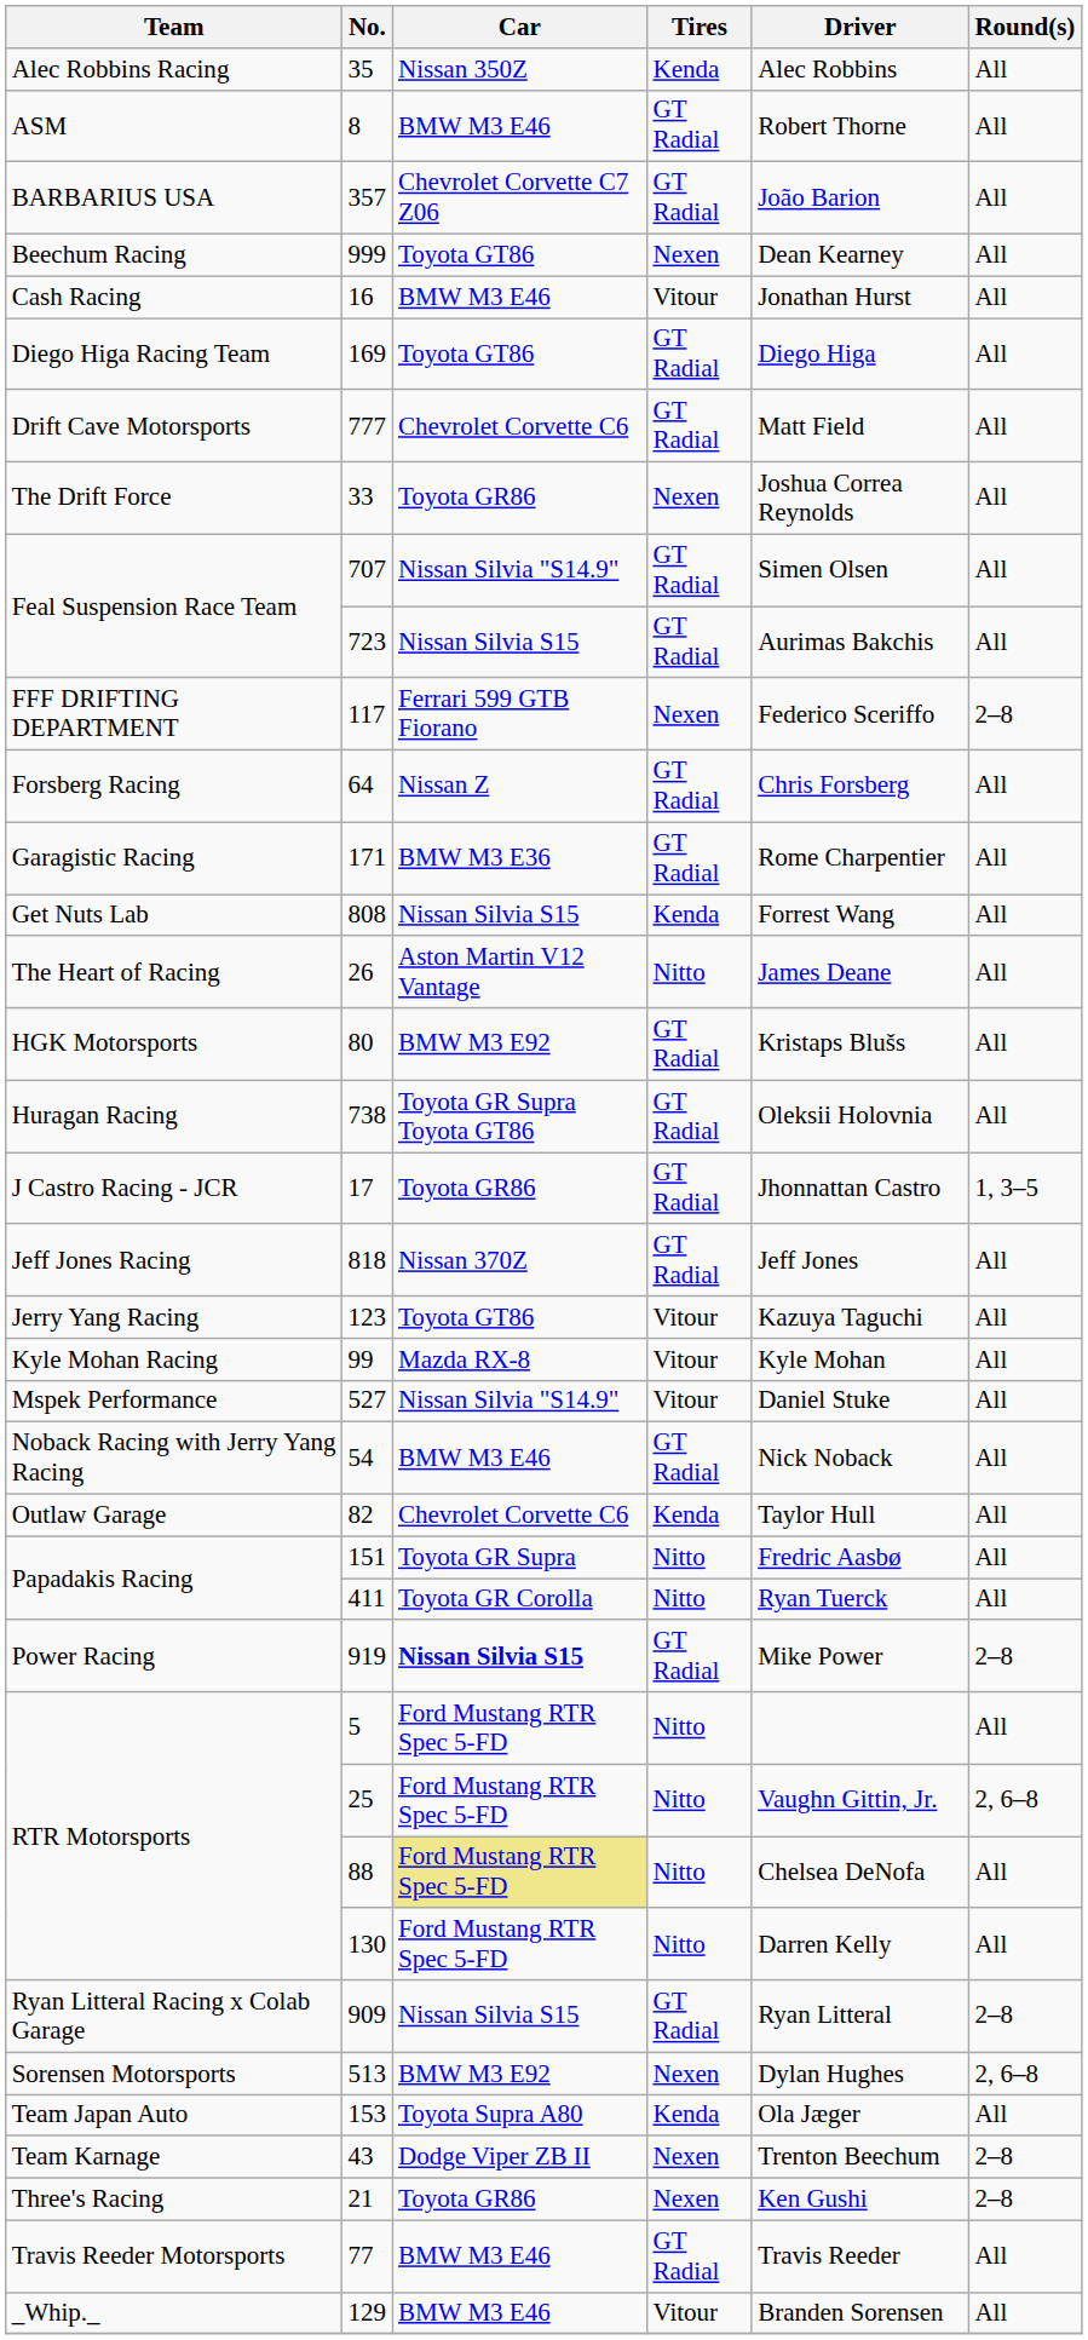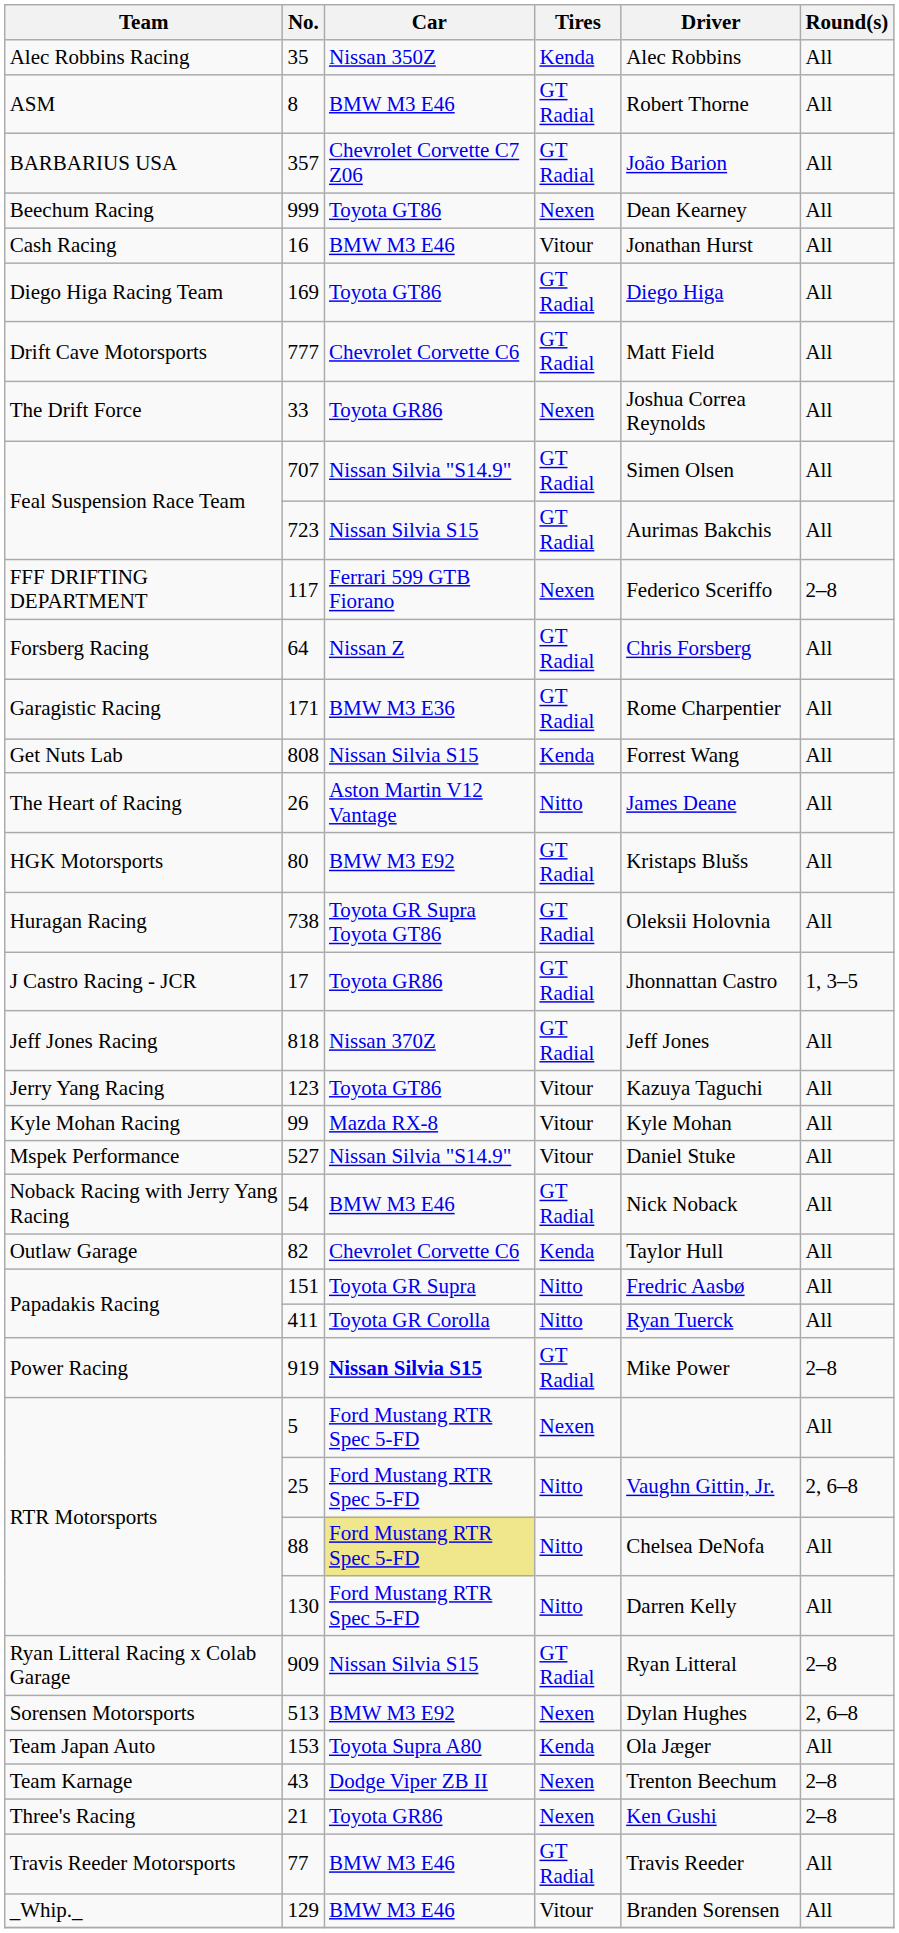 <table class="wikitable" style="font-size: 90%;">
 <tr>
 <th>Team</th>
 <th>No.</th>
 <th>Car</th>
 <th>Tires</th>
 <th>Driver</th>
 <th>Round(s)</th>
 </tr>
 <tr>
 <td>Alec Robbins Racing</td>
 <td>35</td>
 <td><a href='#'>Nissan 350Z</a></td>
 <td><a href='#'>Kenda</a></td>
 <td> Alec Robbins</td>
 <td>All</td>
 </tr>
 <tr>
 <td>ASM</td>
 <td>8</td>
 <td><a href='#'>BMW M3 E46</a></td>
 <td><a href='#'>GT Radial</a></td>
 <td> Robert Thorne </td>
 <td>All</td>
 </tr>
 <tr>
 <td>BARBARIUS USA</td>
 <td>357</td>
 <td><a href='#'>Chevrolet Corvette C7 Z06</a></td>
 <td><a href='#'>GT Radial</a></td>
 <td> <a href='#'>João Barion</a></td>
 <td>All</td>
 </tr>
 <tr>
 <td>Beechum Racing</td>
 <td>999</td>
 <td><a href='#'>Toyota GT86</a></td>
 <td><a href='#'>Nexen</a></td>
 <td> Dean Kearney</td>
 <td>All</td>
 </tr>
 <tr>
 <td>Cash Racing</td>
 <td>16</td>
 <td><a href='#'>BMW M3 E46</a></td>
 <td>Vitour</td>
 <td> Jonathan Hurst</td>
 <td>All</td>
 </tr>
 <tr>
 <td>Diego Higa Racing Team</td>
 <td>169</td>
 <td><a href='#'>Toyota GT86</a></td>
 <td><a href='#'>GT Radial</a></td>
 <td> <a href='#'>Diego Higa</a> </td>
 <td>All</td>
 </tr>
 <tr>
 <td>Drift Cave Motorsports</td>
 <td>777</td>
 <td><a href='#'>Chevrolet Corvette C6</a></td>
 <td><a href='#'>GT Radial</a></td>
 <td> Matt Field</td>
 <td>All</td>
 </tr>
 <tr>
 <td>The Drift Force</td>
 <td>33</td>
 <td><a href='#'>Toyota GR86</a></td>
 <td><a href='#'>Nexen</a></td>
 <td> Joshua Correa Reynolds</td>
 <td>All</td>
 </tr>
 <tr>
 <td rowspan=2>Feal Suspension Race Team</td>
 <td>707</td>
 <td><a href='#'>Nissan Silvia "S14.9"</a></td>
 <td><a href='#'>GT Radial</a></td>
 <td> Simen Olsen</td>
 <td>All</td>
 </tr>
 <tr>
 <td>723</td>
 <td><a href='#'>Nissan Silvia S15</a></td>
 <td><a href='#'>GT Radial</a></td>
 <td> Aurimas Bakchis</td>
 <td>All</td>
 </tr>
 <tr>
 <td>FFF DRIFTING DEPARTMENT</td>
 <td>117</td>
 <td><a href='#'>Ferrari 599 GTB Fiorano</a></td>
 <td><a href='#'>Nexen</a></td>
 <td> Federico Sceriffo</td>
 <td>2–8</td>
 </tr>
 <tr>
 <td>Forsberg Racing</td>
 <td>64</td>
 <td><a href='#'>Nissan Z</a></td>
 <td><a href='#'>GT Radial</a></td>
 <td> <a href='#'>Chris Forsberg</a></td>
 <td>All</td>
 </tr>
 <tr>
 <td>Garagistic Racing</td>
 <td>171</td>
 <td><a href='#'>BMW M3 E36</a></td>
 <td><a href='#'>GT Radial</a></td>
 <td> Rome Charpentier</td>
 <td>All</td>
 </tr>
 <tr>
 <td>Get Nuts Lab</td>
 <td>808</td>
 <td><a href='#'>Nissan Silvia S15</a></td>
 <td><a href='#'>Kenda</a></td>
 <td> Forrest Wang</td>
 <td>All</td>
 </tr>
 <tr>
 <td>The Heart of Racing</td>
 <td>26</td>
 <td><a href='#'>Aston Martin V12 Vantage</a></td>
 <td><a href='#'>Nitto</a></td>
 <td> <a href='#'>James Deane</a></td>
 <td>All</td>
 </tr>
 <tr>
 <td>HGK Motorsports</td>
 <td>80</td>
 <td><a href='#'>BMW M3 E92</a></td>
 <td><a href='#'>GT Radial</a></td>
 <td> Kristaps Blušs</td>
 <td>All</td>
 </tr>
 <tr>
 <td>Huragan Racing</td>
 <td>738</td>
 <td><a href='#'>Toyota GR Supra</a><br><a href='#'>Toyota GT86</a></td>
 <td><a href='#'>GT Radial</a></td>
 <td> Oleksii Holovnia </td>
 <td>All</td>
 </tr>
 <tr>
 <td>J Castro Racing - JCR</td>
 <td>17</td>
 <td><a href='#'>Toyota GR86</a></td>
 <td><a href='#'>GT Radial</a></td>
 <td> Jhonnattan Castro</td>
 <td>1, 3–5</td>
 </tr>
 <tr>
 <td>Jeff Jones Racing</td>
 <td>818</td>
 <td><a href='#'>Nissan 370Z</a></td>
 <td><a href='#'>GT Radial</a></td>
 <td> Jeff Jones</td>
 <td>All</td>
 </tr>
 <tr>
 <td>Jerry Yang Racing</td>
 <td>123</td>
 <td><a href='#'>Toyota GT86</a></td>
 <td>Vitour</td>
 <td> Kazuya Taguchi</td>
 <td>All</td>
 </tr>
 <tr>
 <td>Kyle Mohan Racing</td>
 <td>99</td>
 <td><a href='#'>Mazda RX-8</a></td>
 <td>Vitour</td>
 <td> Kyle Mohan</td>
 <td>All</td>
 </tr>
 <tr>
 <td>Mspek Performance</td>
 <td>527</td>
 <td><a href='#'>Nissan Silvia "S14.9"</a></td>
 <td>Vitour</td>
 <td> Daniel Stuke</td>
 <td>All</td>
 </tr>
 <tr>
 <td>Noback Racing with Jerry Yang Racing</td>
 <td>54</td>
 <td><a href='#'>BMW M3 E46</a></td>
 <td><a href='#'>GT Radial</a></td>
 <td> Nick Noback</td>
 <td>All</td>
 </tr>
 <tr>
 <td>Outlaw Garage</td>
 <td>82</td>
 <td><a href='#'>Chevrolet Corvette C6</a></td>
 <td><a href='#'>Kenda</a></td>
 <td> Taylor Hull</td>
 <td>All</td>
 </tr>
 <tr>
 <td rowspan=2>Papadakis Racing</td>
 <td>151</td>
 <td><a href='#'>Toyota GR Supra</a></td>
 <td><a href='#'>Nitto</a></td>
 <td> <a href='#'>Fredric Aasbø</a></td>
 <td>All</td>
 </tr>
 <tr>
 <td>411</td>
 <td><a href='#'>Toyota GR Corolla</a></td>
 <td><a href='#'>Nitto</a></td>
 <td> <a href='#'>Ryan Tuerck</a></td>
 <td>All</td>
 </tr>
 <tr>
 <td>Power Racing</td>
 <td>919</td>
 <td><strong><a href='#'>Nissan Silvia S15</a></strong></td>
 <td><a href='#'>GT Radial</a></td>
 <td> Mike Power</td>
 <td>2–8</td>
 </tr>
 <tr>
 <td rowspan=4>RTR Motorsports</td>
 <td>5</td>
 <td><a href='#'>Ford Mustang RTR Spec 5-FD</a></td>
-<td><a href='#'>Nitto</a></td>
+<td><a href='#'>Nexen</a></td>
 <td> </td>
 <td>All</td>
 </tr>
 <tr>
 <td>25</td>
 <td><a href='#'>Ford Mustang RTR Spec 5-FD</a></td>
 <td><a href='#'>Nitto</a></td>
 <td> <a href='#'>Vaughn Gittin, Jr.</a></td>
 <td>2, 6–8</td>
 </tr>
 <tr>
 <td>88</td>
 <td style="background: khaki;"><a href='#'>Ford Mustang RTR Spec 5-FD</a></td>
 <td><a href='#'>Nitto</a></td>
 <td> Chelsea DeNofa</td>
 <td>All</td>
 </tr>
 <tr>
 <td>130</td>
 <td><a href='#'>Ford Mustang RTR Spec 5-FD</a></td>
 <td><a href='#'>Nitto</a></td>
 <td> Darren Kelly</td>
 <td>All</td>
 </tr>
 <tr>
 <td>Ryan Litteral Racing x Colab Garage</td>
 <td>909</td>
 <td><a href='#'>Nissan Silvia S15</a></td>
 <td><a href='#'>GT Radial</a></td>
 <td> Ryan Litteral</td>
 <td>2–8</td>
 </tr>
 <tr>
 <td>Sorensen Motorsports</td>
 <td>513</td>
 <td><a href='#'>BMW M3 E92</a></td>
 <td><a href='#'>Nexen</a></td>
 <td> Dylan Hughes</td>
 <td>2, 6–8</td>
 </tr>
 <tr>
 <td>Team Japan Auto</td>
 <td>153</td>
 <td><a href='#'>Toyota Supra A80</a></td>
 <td><a href='#'>Kenda</a></td>
 <td> Ola Jæger</td>
 <td>All</td>
 </tr>
 <tr>
 <td>Team Karnage</td>
 <td>43</td>
 <td><a href='#'>Dodge Viper ZB II</a></td>
 <td><a href='#'>Nexen</a></td>
 <td> Trenton Beechum</td>
 <td>2–8</td>
 </tr>
 <tr>
 <td>Three's Racing</td>
 <td>21</td>
 <td><a href='#'>Toyota GR86</a></td>
 <td><a href='#'>Nexen</a></td>
 <td> <a href='#'>Ken Gushi</a></td>
 <td>2–8</td>
 </tr>
 <tr>
 <td>Travis Reeder Motorsports</td>
 <td>77</td>
 <td><a href='#'>BMW M3 E46</a></td>
 <td><a href='#'>GT Radial</a></td>
 <td> Travis Reeder</td>
 <td>All</td>
 </tr>
 <tr>
 <td>_Whip._</td>
 <td>129</td>
 <td><a href='#'>BMW M3 E46</a></td>
 <td>Vitour</td>
 <td> Branden Sorensen</td>
 <td>All</td>
 </tr>
 <tr>
 </tr>
 </table>
